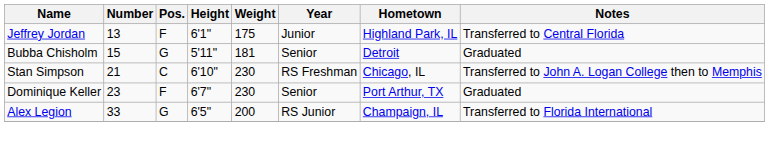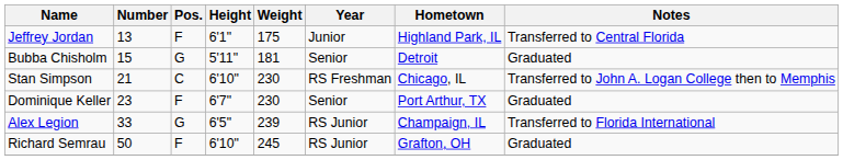 <table class="wikitable sortable" border="1">
 <tr>
 <th>Name</th>
 <th>Number</th>
 <th>Pos.</th>
 <th>Height</th>
 <th>Weight</th>
 <th>Year</th>
 <th>Hometown</th>
 <th class="unsortable">Notes</th>
 </tr>
 <tr>
 <td><a href='#'>Jeffrey Jordan</a></td>
 <td>13</td>
 <td>F</td>
 <td>6'1"</td>
 <td>175</td>
 <td>Junior</td>
 <td><a href='#'>Highland Park, IL</a></td>
 <td>Transferred to <a href='#'>Central Florida</a></td>
 </tr>
 <tr>
 <td>Bubba Chisholm</td>
 <td>15</td>
 <td>G</td>
 <td>5'11"</td>
 <td>181</td>
 <td>Senior</td>
 <td><a href='#'>Detroit</a></td>
 <td>Graduated</td>
 </tr>
 <tr>
 <td>Stan Simpson</td>
 <td>21</td>
 <td>C</td>
 <td>6'10"</td>
 <td>230</td>
 <td>RS Freshman</td>
 <td><a href='#'>Chicago</a>, IL</td>
 <td>Transferred to <a href='#'>John A. Logan College</a> then to <a href='#'>Memphis</a></td>
 </tr>
 <tr>
 <td>Dominique Keller</td>
 <td>23</td>
 <td>F</td>
 <td>6'7"</td>
 <td>230</td>
 <td>Senior</td>
 <td><a href='#'>Port Arthur, TX</a></td>
 <td>Graduated</td>
 </tr>
 <tr>
 <td><a href='#'>Alex Legion</a></td>
 <td>33</td>
 <td>G</td>
 <td>6'5"</td>
-<td>200</td>
+<td>239</td>
 <td>RS Junior</td>
 <td><a href='#'>Champaign, IL</a></td>
 <td>Transferred to <a href='#'>Florida International</a></td>
 </tr>
 <tr>
+<td>Richard Semrau</td>
+<td>50</td>
+<td>F</td>
+<td>6'10"</td>
+<td>245</td>
+<td>RS Junior</td>
+<td><a href='#'>Grafton, OH</a></td>
+<td>Graduated</td>
+</tr>
+<tr>
 </tr>
 </table>
